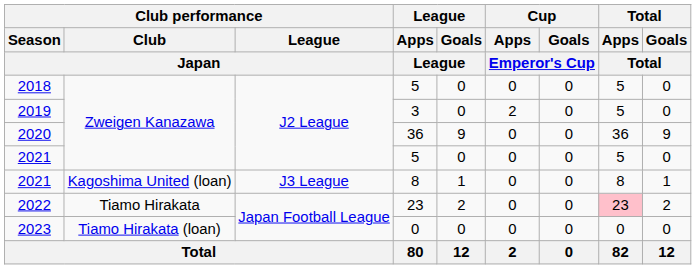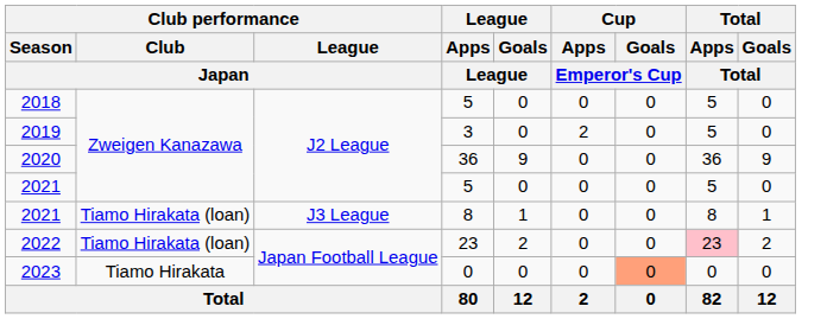 <table class="wikitable" style="text-align:center;">
 <tr>
 <th colspan=3>Club performance</th>
 <th colspan=2>League</th>
 <th colspan=2>Cup</th>
 <th colspan=2>Total</th>
 </tr>
 <tr>
 <th>Season</th>
 <th>Club</th>
 <th>League</th>
 <th>Apps</th>
 <th>Goals</th>
 <th>Apps</th>
 <th>Goals</th>
 <th>Apps</th>
 <th>Goals</th>
 </tr>
 <tr>
 <th colspan=3>Japan</th>
 <th colspan=2>League</th>
 <th colspan=2><a href='#'>Emperor's Cup</a></th>
 <th colspan=2>Total</th>
 </tr>
 <tr>
 <td><a href='#'>2018</a></td>
 <td rowspan="4"><a href='#'>Zweigen Kanazawa</a></td>
 <td rowspan="4"><a href='#'>J2 League</a></td>
 <td>5</td>
 <td>0</td>
 <td>0</td>
 <td>0</td>
 <td>5</td>
 <td>0</td>
 </tr>
 <tr>
 <td><a href='#'>2019</a></td>
 <td>3</td>
 <td>0</td>
 <td>2</td>
 <td>0</td>
 <td>5</td>
 <td>0</td>
 </tr>
 <tr>
 <td><a href='#'>2020</a></td>
 <td>36</td>
 <td>9</td>
 <td>0</td>
 <td>0</td>
 <td>36</td>
 <td>9</td>
 </tr>
 <tr>
 <td><a href='#'>2021</a></td>
 <td>5</td>
 <td>0</td>
 <td>0</td>
 <td>0</td>
 <td>5</td>
 <td>0</td>
 </tr>
 <tr>
 <td><a href='#'>2021</a></td>
-<td><a href='#'>Kagoshima United</a> (loan)</td>
+<td><a href='#'>Tiamo Hirakata</a> (loan)</td>
 <td><a href='#'>J3 League</a></td>
 <td>8</td>
 <td>1</td>
 <td>0</td>
 <td>0</td>
 <td>8</td>
 <td>1</td>
 </tr>
 <tr>
 <td><a href='#'>2022</a></td>
-<td>Tiamo Hirakata</td>
+<td><a href='#'>Tiamo Hirakata</a> (loan)</td>
 <td rowspan=2><a href='#'>Japan Football League</a></td>
 <td>23</td>
 <td>2</td>
 <td>0</td>
 <td>0</td>
 <td style="background: pink;">23</td>
 <td>2</td>
 </tr>
 <tr>
 <td><a href='#'>2023</a></td>
-<td><a href='#'>Tiamo Hirakata</a> (loan)</td>
+<td>Tiamo Hirakata</td>
 <td>0</td>
 <td>0</td>
 <td>0</td>
-<td>0</td>
+<td style="background: lightsalmon;">0</td>
 <td>0</td>
 <td>0</td>
 </tr>
 <tr>
 <th colspan=3>Total</th>
 <th>80</th>
 <th>12</th>
 <th>2</th>
 <th>0</th>
 <th>82</th>
 <th>12</th>
 </tr>
 </table>
